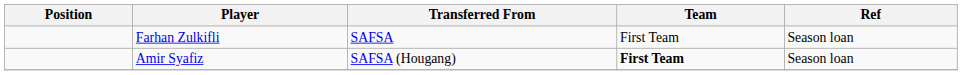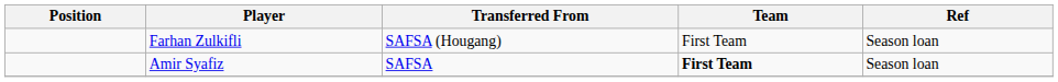 <table class="wikitable sortable" style="width:70%; text-align:center; font-size:100%; text-align:left;">
 <tr>
 <th><strong>Position</strong></th>
 <th><strong>Player</strong></th>
 <th><strong>Transferred From</strong></th>
 <th><strong>Team</strong></th>
 <th><strong>Ref</strong></th>
 </tr>
 <tr>
 <td></td>
 <td> <a href='#'>Farhan Zulkifli</a></td>
-<td> <a href='#'>SAFSA</a> </td>
+<td> <a href='#'>SAFSA</a> (Hougang)</td>
 <td>First Team</td>
 <td>Season loan</td>
 </tr>
 <tr>
 <td></td>
 <td> <a href='#'>Amir Syafiz</a></td>
-<td> <a href='#'>SAFSA</a> (Hougang)</td>
+<td> <a href='#'>SAFSA</a> </td>
 <td><strong>First Team</strong></td>
 <td>Season loan</td>
 </tr>
 <tr>
 </tr>
 </table>
